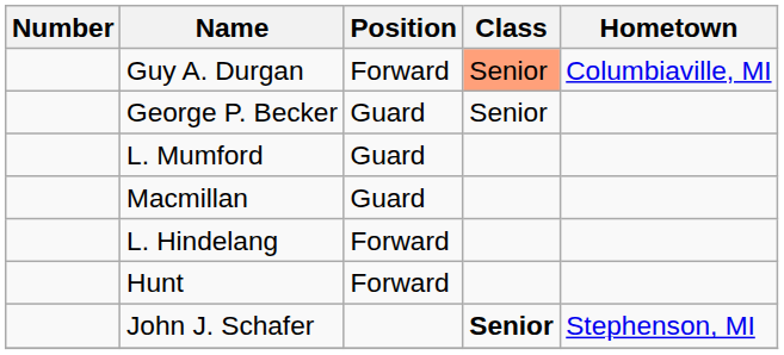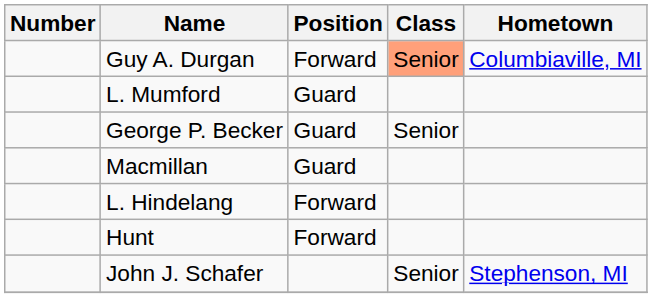 <table class="wikitable" style="font-size: 95%;">
 <tr>
 <th>Number</th>
 <th>Name</th>
 <th>Position</th>
 <th>Class</th>
 <th>Hometown</th>
 </tr>
 <tr>
 <td></td>
 <td>Guy A. Durgan</td>
 <td>Forward</td>
 <td style="background: lightsalmon;">Senior</td>
 <td><a href='#'>Columbiaville, MI</a></td>
 </tr>
 <tr>
 <td></td>
-<td>George P. Becker</td>
+<td>L. Mumford</td>
 <td>Guard</td>
-<td>Senior</td>
+<td></td>
 <td></td>
 </tr>
 <tr>
 <td></td>
-<td>L. Mumford</td>
+<td>George P. Becker</td>
 <td>Guard</td>
-<td></td>
+<td>Senior</td>
 <td></td>
 </tr>
 <tr>
 <td></td>
 <td>Macmillan</td>
 <td>Guard</td>
 <td></td>
 <td></td>
 </tr>
 <tr>
 <td></td>
 <td>L. Hindelang</td>
 <td>Forward</td>
 <td></td>
 <td></td>
 </tr>
 <tr>
 <td></td>
 <td>Hunt</td>
 <td>Forward</td>
 <td></td>
 <td></td>
 </tr>
 <tr>
 <td></td>
 <td>John J. Schafer</td>
 <td></td>
-<td><strong>Senior</strong></td>
+<td>Senior</td>
 <td><a href='#'>Stephenson, MI</a></td>
 </tr>
 <tr>
 </tr>
 </table>
